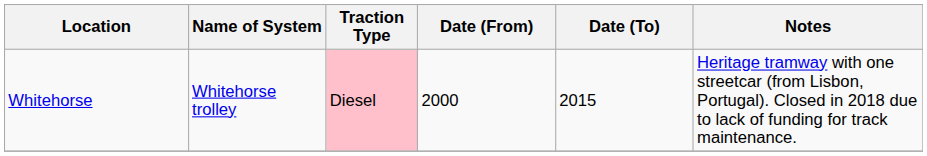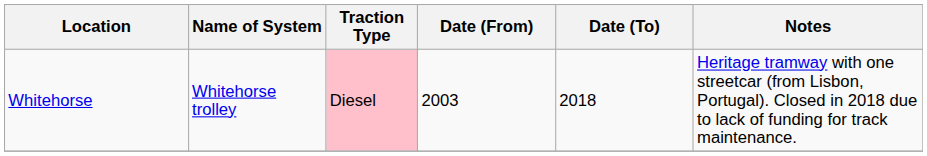 <table class="wikitable" width=100%>
 <tr>
 <th width="20%">Location</th>
 <th width="15%">Name of System</th>
 <th width=10%>Traction<br>Type</th>
 <th width=15%>Date (From)</th>
 <th width=15%>Date (To)</th>
 <th width=25%>Notes</th>
 </tr>
 <tr>
 <td><a href='#'>Whitehorse</a></td>
 <td><a href='#'>Whitehorse trolley</a></td>
 <td style="background: pink;">Diesel</td>
-<td>2000</td>
-<td>2015</td>
+<td>2003</td>
+<td>2018</td>
 <td><a href='#'>Heritage tramway</a> with one streetcar (from Lisbon, Portugal). Closed in 2018 due to lack of funding for track maintenance.</td>
 </tr>
 <tr>
 </tr>
 </table>
